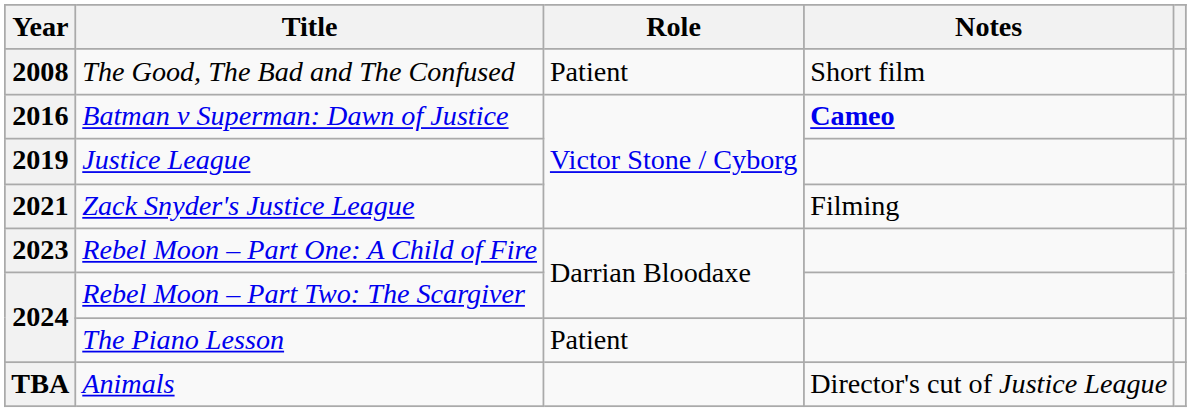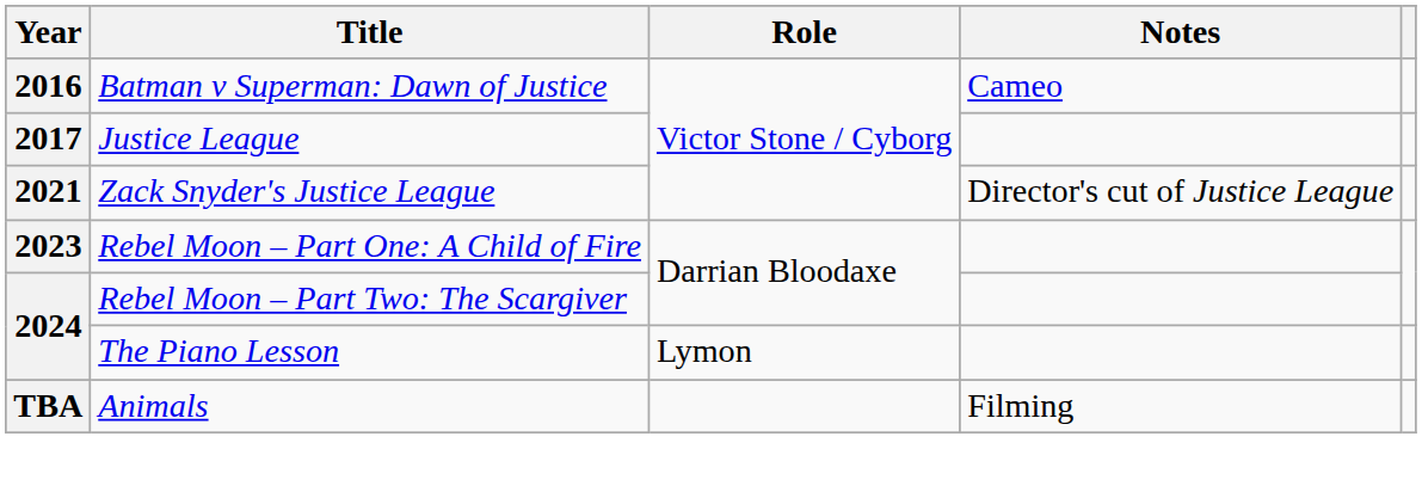 <table class="wikitable sortable plainrowheaders">
 <tr>
 <th scope="col">Year</th>
 <th scope="col">Title</th>
 <th scope="col">Role</th>
 <th scope="col" class="unsortable">Notes</th>
 <th scope="col" class="unsortable"></th>
 </tr>
 <tr>
-<th scope="row">2008</th>
-<td><em>The Good, The Bad and The Confused</em></td>
-<td>Patient</td>
-<td>Short film</td>
+<th scope="row">2016</th>
+<td><em><a href='#'>Batman v Superman: Dawn of Justice</a></em></td>
+<td rowspan="3"><a href='#'>Victor Stone / Cyborg</a></td>
+<td><a href='#'>Cameo</a></td>
 <td align="center"></td>
 </tr>
 <tr>
-<th scope="row">2016</th>
-<td><em><a href='#'>Batman v Superman: Dawn of Justice</a></em></td>
-<td rowspan="3"><a href='#'>Victor Stone / Cyborg</a></td>
-<td><strong><a href='#'>Cameo</a></strong></td>
-<td align="center"></td>
-</tr>
-<tr>
-<th scope="row">2019</th>
+<th scope="row">2017</th>
 <td><em><a href='#'>Justice League</a></em></td>
 <td></td>
 <td align="center"></td>
 </tr>
 <tr>
 <th scope="row">2021</th>
 <td><em><a href='#'>Zack Snyder's Justice League</a></em></td>
-<td>Filming</td>
+<td>Director's cut of <em>Justice League</em></td>
 <td align="center"></td>
 </tr>
 <tr>
 <th scope="row">2023</th>
 <td><em><a href='#'>Rebel Moon – Part One: A Child of Fire</a></em></td>
 <td rowspan="2">Darrian Bloodaxe</td>
 <td></td>
 <td rowspan="2" align="center"></td>
 </tr>
 <tr>
 <th scope="row" rowspan="2">2024</th>
 <td><em><a href='#'>Rebel Moon – Part Two: The Scargiver</a></em></td>
 <td></td>
 </tr>
 <tr>
 <td><em><a href='#'>The Piano Lesson</a></em></td>
-<td>Patient</td>
+<td>Lymon</td>
 <td></td>
 <td align="center"></td>
 </tr>
 <tr>
 <th scope="row">TBA</th>
 <td><em><a href='#'>Animals</a></em></td>
 <td></td>
-<td>Director's cut of <em>Justice League</em></td>
+<td>Filming</td>
 <td align="center"></td>
 </tr>
 </table>
